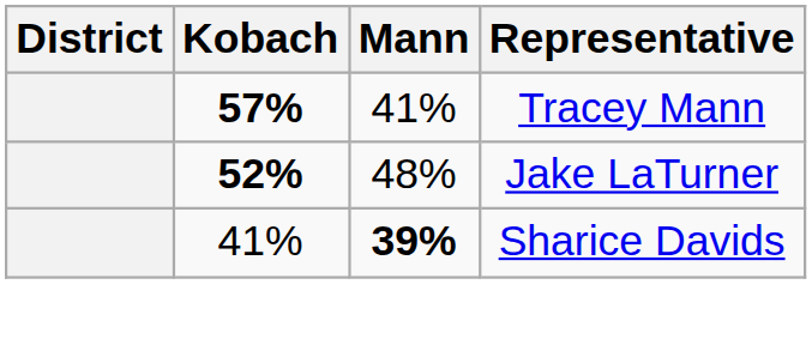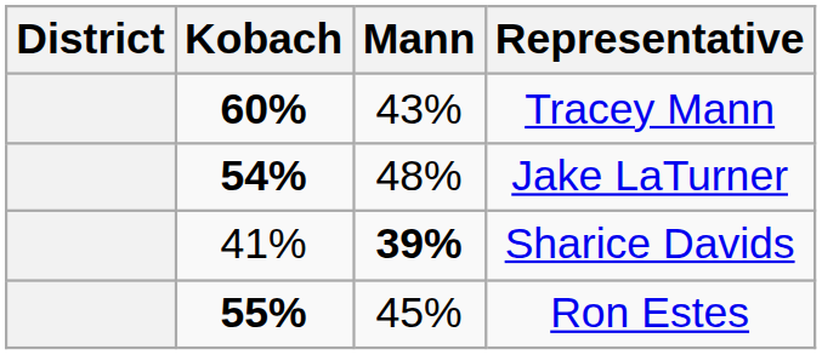 <table class=wikitable>
 <tr>
 <th>District</th>
 <th>Kobach</th>
 <th>Mann</th>
 <th>Representative</th>
 </tr>
 <tr align=center>
 <th></th>
-<td><strong>57%</strong></td>
-<td>41%</td>
+<td><strong>60%</strong></td>
+<td>43%</td>
 <td><a href='#'>Tracey Mann</a></td>
 </tr>
 <tr align=center>
 <th></th>
-<td><strong>52%</strong></td>
+<td><strong>54%</strong></td>
 <td>48%</td>
 <td><a href='#'>Jake LaTurner</a></td>
 </tr>
 <tr align=center>
 <th></th>
 <td>41%</td>
 <td><strong>39%</strong></td>
 <td><a href='#'>Sharice Davids</a></td>
 </tr>
+<tr align=center>
+<th></th>
+<td><strong>55%</strong></td>
+<td>45%</td>
+<td><a href='#'>Ron Estes</a></td>
+</tr>
 </table>
